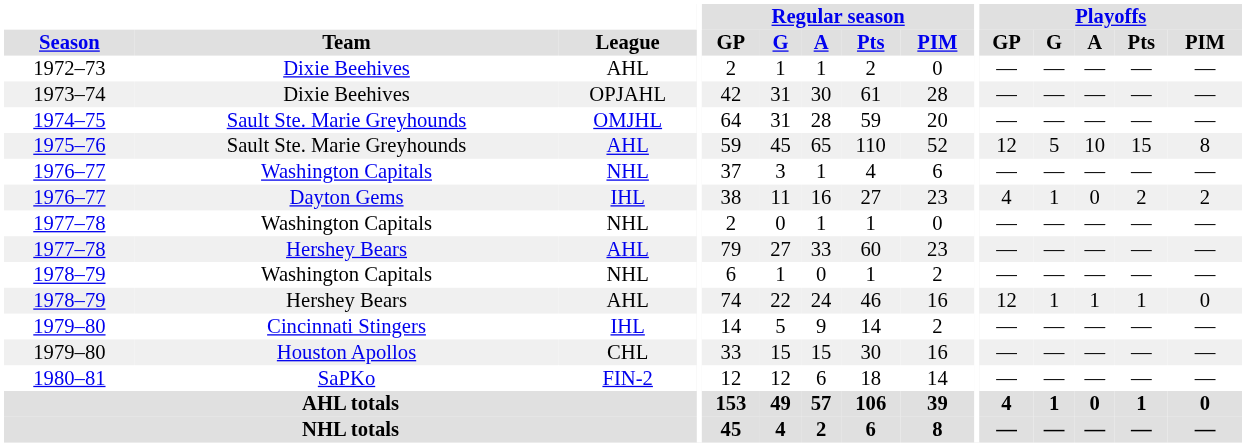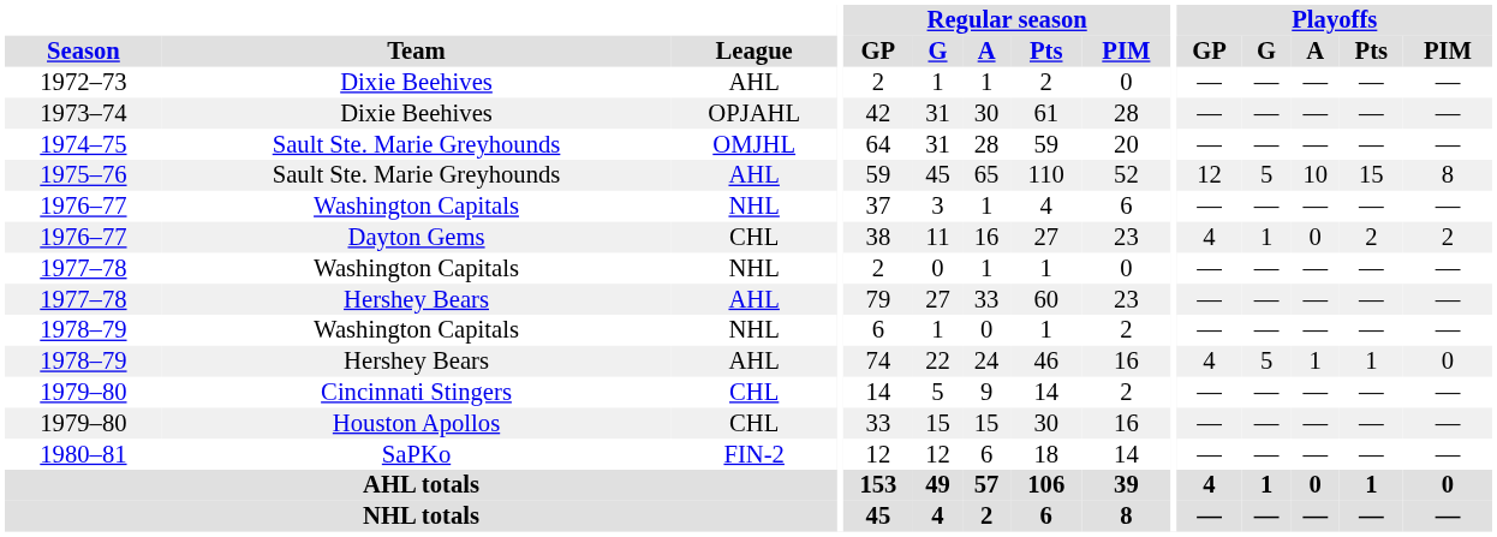 <table border="0" cellpadding="1" cellspacing="0" style="text-align:center; width:60em">
 <tr bgcolor="#e0e0e0">
 <th colspan="3" bgcolor="#ffffff"></th>
 <th rowspan="100" bgcolor="#ffffff"></th>
 <th colspan="5"><a href='#'>Regular season</a></th>
 <th rowspan="100" bgcolor="#ffffff"></th>
 <th colspan="5"><a href='#'>Playoffs</a></th>
 </tr>
 <tr bgcolor="#e0e0e0">
 <th><a href='#'>Season</a></th>
 <th>Team</th>
 <th>League</th>
 <th>GP</th>
 <th><a href='#'>G</a></th>
 <th><a href='#'>A</a></th>
 <th><a href='#'>Pts</a></th>
 <th><a href='#'>PIM</a></th>
 <th>GP</th>
 <th>G</th>
 <th>A</th>
 <th>Pts</th>
 <th>PIM</th>
 </tr>
 <tr>
 <td>1972–73</td>
 <td><a href='#'>Dixie Beehives</a></td>
 <td>AHL</td>
 <td>2</td>
 <td>1</td>
 <td>1</td>
 <td>2</td>
 <td>0</td>
 <td>—</td>
 <td>—</td>
 <td>—</td>
 <td>—</td>
 <td>—</td>
 </tr>
 <tr bgcolor="#f0f0f0">
 <td>1973–74</td>
 <td>Dixie Beehives</td>
 <td>OPJAHL</td>
 <td>42</td>
 <td>31</td>
 <td>30</td>
 <td>61</td>
 <td>28</td>
 <td>—</td>
 <td>—</td>
 <td>—</td>
 <td>—</td>
 <td>—</td>
 </tr>
 <tr>
 <td><a href='#'>1974–75</a></td>
 <td><a href='#'>Sault Ste. Marie Greyhounds</a></td>
 <td><a href='#'>OMJHL</a></td>
 <td>64</td>
 <td>31</td>
 <td>28</td>
 <td>59</td>
 <td>20</td>
 <td>—</td>
 <td>—</td>
 <td>—</td>
 <td>—</td>
 <td>—</td>
 </tr>
 <tr bgcolor="#f0f0f0">
 <td><a href='#'>1975–76</a></td>
 <td>Sault Ste. Marie Greyhounds</td>
 <td><a href='#'>AHL</a></td>
 <td>59</td>
 <td>45</td>
 <td>65</td>
 <td>110</td>
 <td>52</td>
 <td>12</td>
 <td>5</td>
 <td>10</td>
 <td>15</td>
 <td>8</td>
 </tr>
 <tr>
 <td><a href='#'>1976–77</a></td>
 <td><a href='#'>Washington Capitals</a></td>
 <td><a href='#'>NHL</a></td>
 <td>37</td>
 <td>3</td>
 <td>1</td>
 <td>4</td>
 <td>6</td>
 <td>—</td>
 <td>—</td>
 <td>—</td>
 <td>—</td>
 <td>—</td>
 </tr>
 <tr bgcolor="#f0f0f0">
 <td><a href='#'>1976–77</a></td>
 <td><a href='#'>Dayton Gems</a></td>
-<td><a href='#'>IHL</a></td>
+<td>CHL</td>
 <td>38</td>
 <td>11</td>
 <td>16</td>
 <td>27</td>
 <td>23</td>
 <td>4</td>
 <td>1</td>
 <td>0</td>
 <td>2</td>
 <td>2</td>
 </tr>
 <tr>
 <td><a href='#'>1977–78</a></td>
 <td>Washington Capitals</td>
 <td>NHL</td>
 <td>2</td>
 <td>0</td>
 <td>1</td>
 <td>1</td>
 <td>0</td>
 <td>—</td>
 <td>—</td>
 <td>—</td>
 <td>—</td>
 <td>—</td>
 </tr>
 <tr bgcolor="#f0f0f0">
 <td><a href='#'>1977–78</a></td>
 <td><a href='#'>Hershey Bears</a></td>
 <td><a href='#'>AHL</a></td>
 <td>79</td>
 <td>27</td>
 <td>33</td>
 <td>60</td>
 <td>23</td>
 <td>—</td>
 <td>—</td>
 <td>—</td>
 <td>—</td>
 <td>—</td>
 </tr>
 <tr>
 <td><a href='#'>1978–79</a></td>
 <td>Washington Capitals</td>
 <td>NHL</td>
 <td>6</td>
 <td>1</td>
 <td>0</td>
 <td>1</td>
 <td>2</td>
 <td>—</td>
 <td>—</td>
 <td>—</td>
 <td>—</td>
 <td>—</td>
 </tr>
 <tr bgcolor="#f0f0f0">
 <td><a href='#'>1978–79</a></td>
 <td>Hershey Bears</td>
 <td>AHL</td>
 <td>74</td>
 <td>22</td>
 <td>24</td>
 <td>46</td>
 <td>16</td>
-<td>12</td>
-<td>1</td>
+<td>4</td>
+<td>5</td>
 <td>1</td>
 <td>1</td>
 <td>0</td>
 </tr>
 <tr>
 <td><a href='#'>1979–80</a></td>
 <td><a href='#'>Cincinnati Stingers</a></td>
-<td><a href='#'>IHL</a></td>
+<td><a href='#'>CHL</a></td>
 <td>14</td>
 <td>5</td>
 <td>9</td>
 <td>14</td>
 <td>2</td>
 <td>—</td>
 <td>—</td>
 <td>—</td>
 <td>—</td>
 <td>—</td>
 </tr>
 <tr bgcolor="#f0f0f0">
 <td>1979–80</td>
 <td><a href='#'>Houston Apollos</a></td>
 <td>CHL</td>
 <td>33</td>
 <td>15</td>
 <td>15</td>
 <td>30</td>
 <td>16</td>
 <td>—</td>
 <td>—</td>
 <td>—</td>
 <td>—</td>
 <td>—</td>
 </tr>
 <tr>
 <td><a href='#'>1980–81</a></td>
 <td><a href='#'>SaPKo</a></td>
 <td><a href='#'>FIN-2</a></td>
 <td>12</td>
 <td>12</td>
 <td>6</td>
 <td>18</td>
 <td>14</td>
 <td>—</td>
 <td>—</td>
 <td>—</td>
 <td>—</td>
 <td>—</td>
 </tr>
 <tr bgcolor="#e0e0e0">
 <th colspan="3">AHL totals</th>
 <th>153</th>
 <th>49</th>
 <th>57</th>
 <th>106</th>
 <th>39</th>
 <th>4</th>
 <th>1</th>
 <th>0</th>
 <th>1</th>
 <th>0</th>
 </tr>
 <tr bgcolor="#e0e0e0">
 <th colspan="3">NHL totals</th>
 <th>45</th>
 <th>4</th>
 <th>2</th>
 <th>6</th>
 <th>8</th>
 <th>—</th>
 <th>—</th>
 <th>—</th>
 <th>—</th>
 <th>—</th>
 </tr>
 </table>
